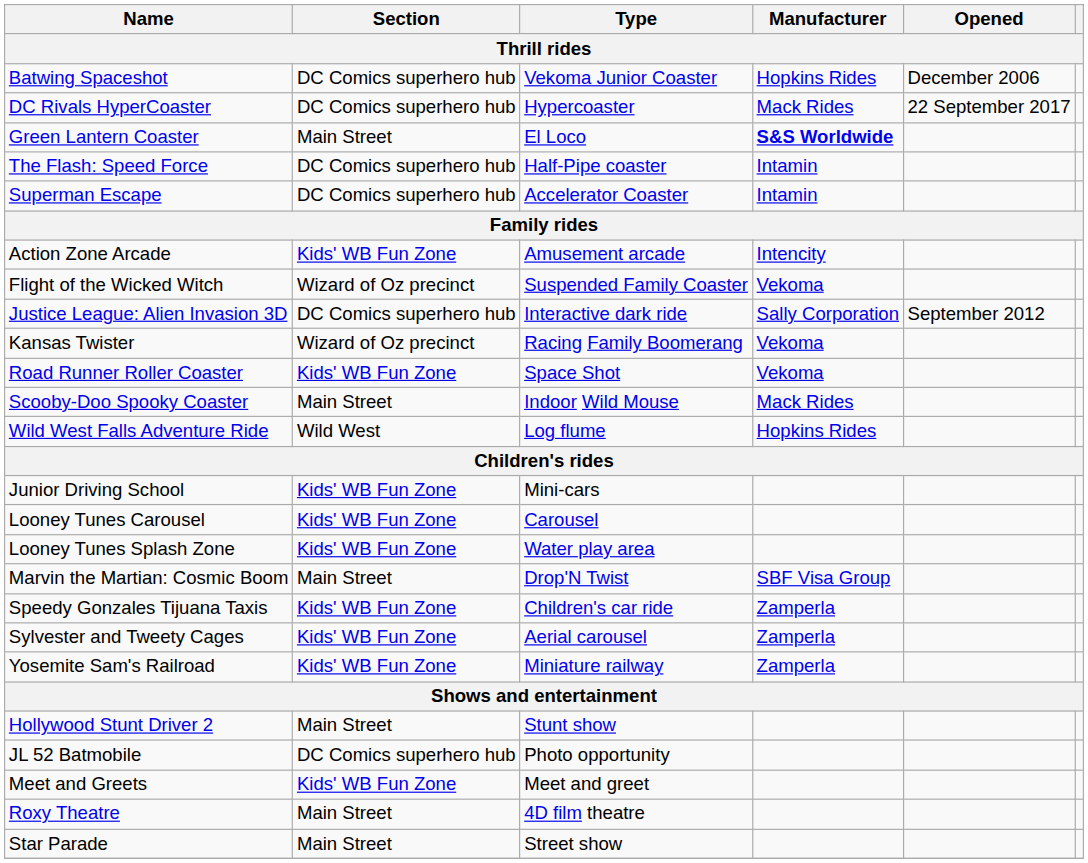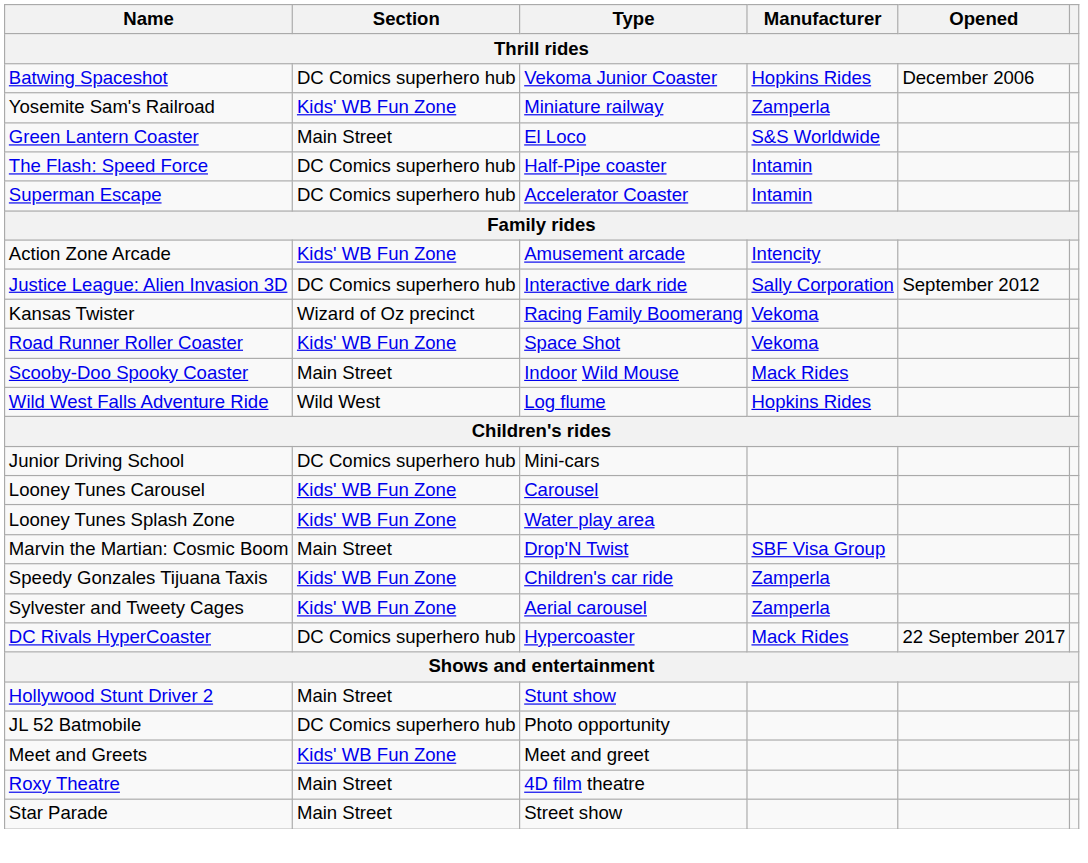 <table class="wikitable">
 <tr>
 <th>Name</th>
 <th>Section</th>
 <th>Type</th>
 <th>Manufacturer</th>
 <th>Opened</th>
 <th class="unsortable"></th>
 </tr>
 <tr>
 <th colspan=6>Thrill rides</th>
 </tr>
 <tr>
 <td><a href='#'>Batwing Spaceshot</a></td>
 <td>DC Comics superhero hub</td>
 <td><a href='#'>Vekoma Junior Coaster</a></td>
 <td><a href='#'>Hopkins Rides</a></td>
 <td>December 2006</td>
 <td></td>
 </tr>
 <tr>
-<td><a href='#'>DC Rivals HyperCoaster</a></td>
-<td>DC Comics superhero hub</td>
-<td><a href='#'>Hypercoaster</a></td>
-<td><a href='#'>Mack Rides</a></td>
-<td>22 September 2017</td>
+<td>Yosemite Sam's Railroad</td>
+<td><a href='#'>Kids' WB Fun Zone</a></td>
+<td><a href='#'>Miniature railway</a></td>
+<td><a href='#'>Zamperla</a></td>
+<td></td>
 <td></td>
 </tr>
 <tr>
 <td><a href='#'>Green Lantern Coaster</a></td>
 <td>Main Street</td>
 <td><a href='#'>El Loco</a></td>
-<td><strong><a href='#'>S&S Worldwide</a></strong></td>
+<td><a href='#'>S&S Worldwide</a></td>
 <td></td>
 <td></td>
 </tr>
 <tr>
 <td><a href='#'>The Flash: Speed Force</a></td>
 <td>DC Comics superhero hub</td>
 <td><a href='#'>Half-Pipe coaster</a></td>
 <td><a href='#'>Intamin</a></td>
 <td></td>
 <td></td>
 </tr>
 <tr>
 <td><a href='#'>Superman Escape</a></td>
 <td>DC Comics superhero hub</td>
 <td><a href='#'>Accelerator Coaster</a></td>
 <td><a href='#'>Intamin</a></td>
 <td></td>
 <td></td>
 </tr>
 <tr>
 <th colspan=6>Family rides</th>
 </tr>
 <tr>
 <td>Action Zone Arcade</td>
 <td><a href='#'>Kids' WB Fun Zone</a></td>
 <td><a href='#'>Amusement arcade</a></td>
 <td><a href='#'>Intencity</a></td>
-<td></td>
-<td></td>
-</tr>
-<tr>
-<td>Flight of the Wicked Witch</td>
-<td>Wizard of Oz precinct</td>
-<td><a href='#'>Suspended Family Coaster</a></td>
-<td><a href='#'>Vekoma</a></td>
 <td></td>
 <td></td>
 </tr>
 <tr>
 <td><a href='#'>Justice League: Alien Invasion 3D</a></td>
 <td>DC Comics superhero hub</td>
 <td><a href='#'>Interactive dark ride</a></td>
 <td><a href='#'>Sally Corporation</a></td>
 <td>September 2012</td>
 <td></td>
 </tr>
 <tr>
 <td>Kansas Twister</td>
 <td>Wizard of Oz precinct</td>
 <td><a href='#'>Racing</a> <a href='#'>Family Boomerang</a></td>
 <td><a href='#'>Vekoma</a></td>
 <td></td>
 <td></td>
 </tr>
 <tr>
 <td><a href='#'>Road Runner Roller Coaster</a></td>
 <td><a href='#'>Kids' WB Fun Zone</a></td>
 <td><a href='#'>Space Shot</a></td>
 <td><a href='#'>Vekoma</a></td>
 <td></td>
 <td></td>
 </tr>
 <tr>
 <td><a href='#'>Scooby-Doo Spooky Coaster</a></td>
 <td>Main Street</td>
 <td><a href='#'>Indoor</a> <a href='#'>Wild Mouse</a></td>
 <td><a href='#'>Mack Rides</a></td>
 <td></td>
 <td></td>
 </tr>
 <tr>
 <td><a href='#'>Wild West Falls Adventure Ride</a></td>
 <td>Wild West</td>
 <td><a href='#'>Log flume</a></td>
 <td><a href='#'>Hopkins Rides</a></td>
 <td></td>
 <td></td>
 </tr>
 <tr>
 <th colspan=6>Children's rides</th>
 </tr>
 <tr>
 <td>Junior Driving School</td>
-<td><a href='#'>Kids' WB Fun Zone</a></td>
+<td>DC Comics superhero hub</td>
 <td>Mini-cars</td>
 <td></td>
 <td></td>
 <td></td>
 </tr>
 <tr>
 <td>Looney Tunes Carousel</td>
 <td><a href='#'>Kids' WB Fun Zone</a></td>
 <td><a href='#'>Carousel</a></td>
 <td></td>
 <td></td>
 <td></td>
 </tr>
 <tr>
 <td>Looney Tunes Splash Zone</td>
 <td><a href='#'>Kids' WB Fun Zone</a></td>
 <td><a href='#'>Water play area</a></td>
 <td></td>
 <td></td>
 <td></td>
 </tr>
 <tr>
 <td>Marvin the Martian: Cosmic Boom</td>
 <td>Main Street</td>
 <td><a href='#'>Drop'N Twist</a></td>
 <td><a href='#'>SBF Visa Group</a></td>
 <td></td>
 <td></td>
 </tr>
 <tr>
 <td>Speedy Gonzales Tijuana Taxis</td>
 <td><a href='#'>Kids' WB Fun Zone</a></td>
 <td><a href='#'>Children's car ride</a></td>
 <td><a href='#'>Zamperla</a></td>
 <td></td>
 <td></td>
 </tr>
 <tr>
 <td>Sylvester and Tweety Cages</td>
 <td><a href='#'>Kids' WB Fun Zone</a></td>
 <td><a href='#'>Aerial carousel</a></td>
 <td><a href='#'>Zamperla</a></td>
 <td></td>
 <td></td>
 </tr>
 <tr>
-<td>Yosemite Sam's Railroad</td>
-<td><a href='#'>Kids' WB Fun Zone</a></td>
-<td><a href='#'>Miniature railway</a></td>
-<td><a href='#'>Zamperla</a></td>
-<td></td>
+<td><a href='#'>DC Rivals HyperCoaster</a></td>
+<td>DC Comics superhero hub</td>
+<td><a href='#'>Hypercoaster</a></td>
+<td><a href='#'>Mack Rides</a></td>
+<td>22 September 2017</td>
 <td></td>
 </tr>
 <tr>
 <th colspan=6>Shows and entertainment</th>
 </tr>
 <tr>
 <td><a href='#'>Hollywood Stunt Driver 2</a></td>
 <td>Main Street</td>
 <td><a href='#'>Stunt show</a></td>
 <td></td>
 <td></td>
 <td></td>
 </tr>
 <tr>
 <td>JL 52 Batmobile</td>
 <td>DC Comics superhero hub</td>
 <td>Photo opportunity</td>
 <td></td>
 <td></td>
 <td></td>
 </tr>
 <tr>
 <td>Meet and Greets</td>
 <td><a href='#'>Kids' WB Fun Zone</a></td>
 <td>Meet and greet</td>
 <td></td>
 <td></td>
 <td></td>
 </tr>
 <tr>
 <td><a href='#'>Roxy Theatre</a></td>
 <td>Main Street</td>
 <td><a href='#'>4D film</a> theatre</td>
 <td></td>
 <td></td>
 <td></td>
 </tr>
 <tr>
 <td>Star Parade</td>
 <td>Main Street</td>
 <td>Street show</td>
 <td></td>
 <td></td>
 <td></td>
 </tr>
 <tr>
 </tr>
 </table>
